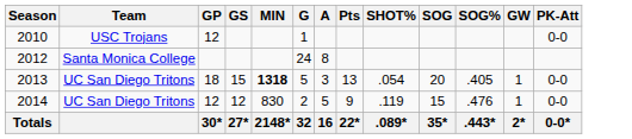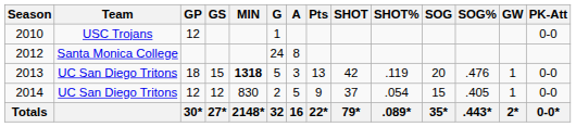 <table class="wikitable" style="text-align: center;">
 <tr>
 <th>Season</th>
 <th>Team</th>
 <th>GP</th>
 <th>GS</th>
 <th>MIN</th>
 <th>G</th>
 <th>A</th>
 <th>Pts</th>
+<th>SHOT</th>
 <th>SHOT%</th>
 <th>SOG</th>
 <th>SOG%</th>
 <th>GW</th>
 <th>PK-Att</th>
 </tr>
 <tr>
 <td>2010</td>
 <td><a href='#'>USC Trojans</a></td>
 <td>12</td>
 <td></td>
 <td></td>
 <td>1</td>
+<td></td>
 <td></td>
 <td></td>
 <td></td>
 <td></td>
 <td></td>
 <td></td>
 <td>0-0</td>
 </tr>
 <tr>
 <td>2012</td>
 <td><a href='#'>Santa Monica College</a></td>
 <td></td>
 <td></td>
 <td></td>
 <td>24</td>
 <td>8</td>
 <td></td>
 <td></td>
 <td></td>
 <td></td>
 <td></td>
 <td></td>
+<td></td>
 </tr>
 <tr>
 <td>2013</td>
 <td><a href='#'>UC San Diego Tritons</a></td>
 <td>18</td>
 <td>15</td>
 <td><strong>1318</strong></td>
 <td>5</td>
 <td>3</td>
 <td>13</td>
-<td>.054</td>
+<td>42</td>
+<td>.119</td>
 <td>20</td>
-<td>.405</td>
+<td>.476</td>
 <td>1</td>
 <td>0-0</td>
 </tr>
 <tr>
 <td>2014</td>
 <td><a href='#'>UC San Diego Tritons</a></td>
 <td>12</td>
 <td>12</td>
 <td>830</td>
 <td>2</td>
 <td>5</td>
 <td>9</td>
-<td>.119</td>
+<td>37</td>
+<td>.054</td>
 <td>15</td>
-<td>.476</td>
+<td>.405</td>
 <td>1</td>
 <td>0-0</td>
 </tr>
 <tr>
 <th>Totals</th>
 <th></th>
 <th>30*</th>
 <th>27*</th>
 <th>2148*</th>
 <th>32</th>
 <th>16</th>
 <th>22*</th>
+<th>79*</th>
 <th>.089*</th>
 <th>35*</th>
 <th>.443*</th>
 <th>2*</th>
 <th>0-0*</th>
 </tr>
 </table>
